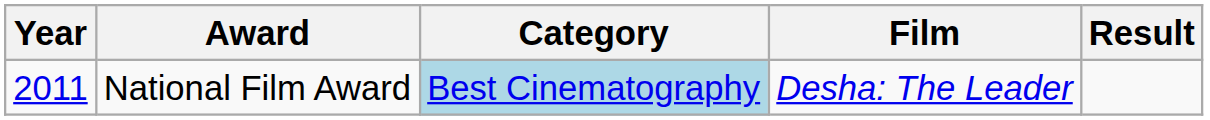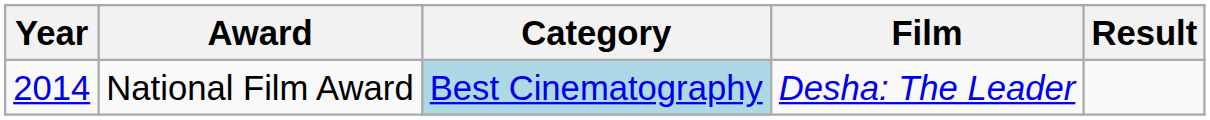 <table class="wikitable" style="font-size: 95%;">
 <tr>
 <th>Year</th>
 <th>Award</th>
 <th>Category</th>
 <th>Film</th>
 <th>Result</th>
 </tr>
 <tr>
-<td><a href='#'>2011</a></td>
+<td><a href='#'>2014</a></td>
 <td>National Film Award</td>
 <td style="background: lightblue;"><a href='#'>Best Cinematography</a></td>
 <td><em><a href='#'>Desha: The Leader</a></em></td>
 <td></td>
 </tr>
 </table>
